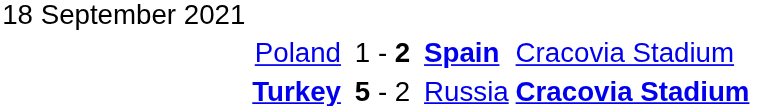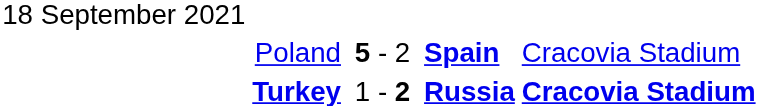 <table>
 <tr>
 <td>18 September 2021</td>
 </tr>
 <tr>
 <td></td>
 <td align=right><a href='#'>Poland</a></td>
 <td></td>
-<td>1 - <strong>2</strong></td>
+<td><strong>5</strong> - 2</td>
 <td></td>
 <td><strong><a href='#'>Spain</a></strong></td>
 <td><a href='#'>Cracovia Stadium</a></td>
 </tr>
 <tr>
 <td></td>
 <td align=right><strong><a href='#'>Turkey</a></strong></td>
 <td></td>
-<td><strong>5</strong> - 2</td>
+<td>1 - <strong>2</strong></td>
 <td></td>
-<td><a href='#'>Russia</a></td>
+<td><strong><a href='#'>Russia</a></strong></td>
 <td><strong><a href='#'>Cracovia Stadium</a></strong></td>
 </tr>
 </table>
